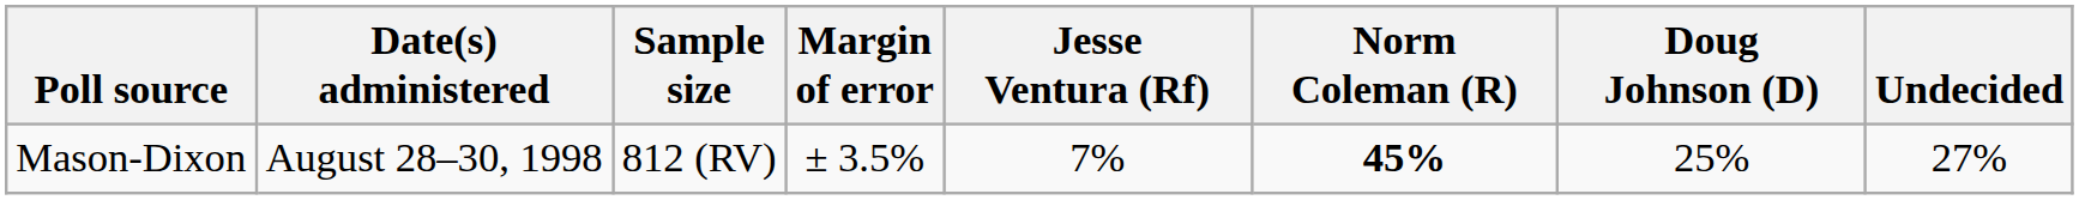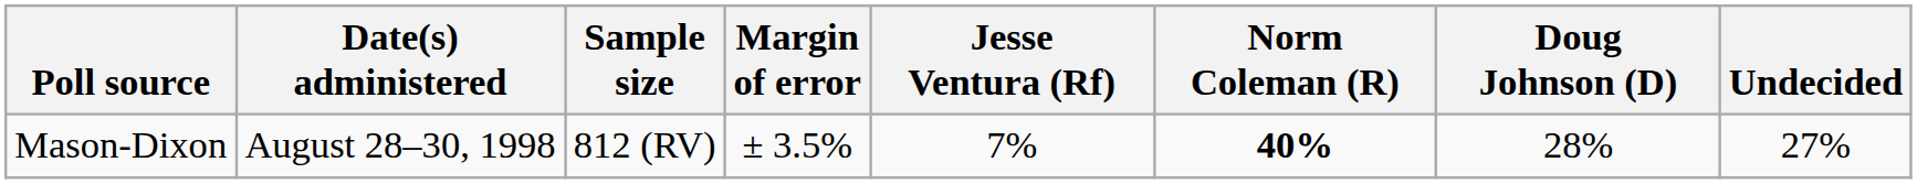 <table class="wikitable" style="font-size:90%;text-align:center;">
 <tr valign=bottom>
 <th>Poll source</th>
 <th>Date(s)<br>administered</th>
 <th>Sample<br>size</th>
 <th>Margin<br>of error</th>
 <th style="width:100px;">Jesse<br>Ventura (Rf)</th>
 <th style="width:100px;">Norm<br>Coleman (R)</th>
 <th style="width:100px;">Doug<br>Johnson (D)</th>
 <th>Undecided</th>
 </tr>
 <tr>
 <td style="text-align:left;">Mason-Dixon</td>
 <td>August 28–30, 1998</td>
 <td>812 (RV)</td>
 <td>± 3.5%</td>
 <td>7%</td>
-<td><strong>45%</strong></td>
-<td>25%</td>
+<td><strong>40%</strong></td>
+<td>28%</td>
 <td>27%</td>
 </tr>
 </table>
